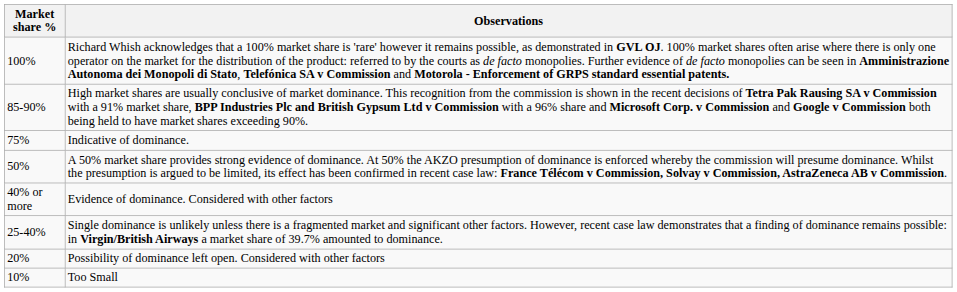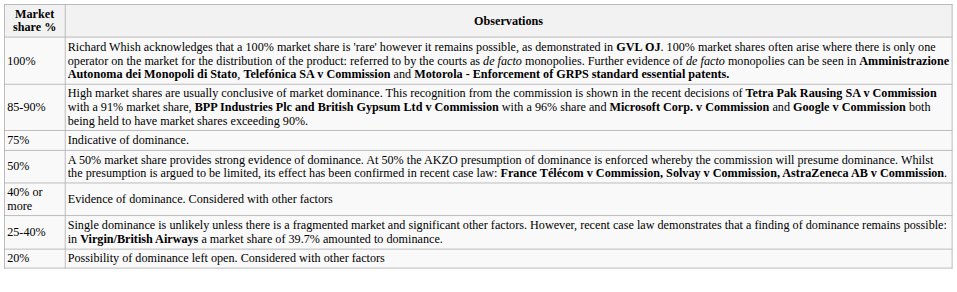 <table class="wikitable">
 <tr>
 <th>Market share %</th>
 <th>Observations</th>
 </tr>
 <tr>
 <td>100%</td>
 <td>Richard Whish acknowledges that a 100% market share is 'rare' however it remains possible, as demonstrated in <strong>GVL OJ</strong>. 100% market shares often arise where there is only one operator on the market for the distribution of the product: referred to by the courts as <em>de facto</em> monopolies. Further evidence of <em>de facto</em> monopolies can be seen in <strong>Amministrazione Autonoma dei Monopoli di Stato</strong>, <strong>Telefónica SA v Commission</strong> and <strong>Motorola - Enforcement of GRPS standard essential patents</strong><strong>.</strong></td>
 </tr>
 <tr>
 <td>85-90%</td>
 <td>High market shares are usually conclusive of market dominance. This recognition from the commission is shown in the recent decisions of <strong>Tetra Pak Rausing SA v Commission</strong> with a 91% market share, <strong>BPP Industries Plc and British Gypsum Ltd v Commission</strong> with a 96% share and <strong>Microsoft Corp. v Commission</strong> and <strong>Google v Commission</strong> both being held to have market shares exceeding 90%.</td>
 </tr>
 <tr>
 <td>75%</td>
 <td>Indicative of dominance.</td>
 </tr>
 <tr>
 <td>50%</td>
 <td>A 50% market share provides strong evidence of dominance. At 50% the AKZO presumption of dominance is enforced whereby the commission will presume dominance. Whilst the presumption is argued to be limited, its effect has been confirmed in recent case law: <strong>France Télécom v Commission</strong><strong>, Solvay v Commission</strong><strong>, AstraZeneca AB v Commission</strong>.</td>
 </tr>
 <tr>
 <td>40% or more</td>
 <td>Evidence of dominance. Considered with other factors</td>
 </tr>
 <tr>
 <td>25-40%</td>
 <td>Single dominance is unlikely unless there is a fragmented market and significant other factors. However, recent case law demonstrates that a finding of dominance remains possible: in <strong>Virgin/British Airways</strong> a market share of 39.7% amounted to dominance.</td>
 </tr>
 <tr>
 <td>20%</td>
 <td>Possibility of dominance left open. Considered with other factors</td>
 </tr>
-<tr>
-<td>10%</td>
-<td>Too Small</td>
-</tr>
 </table>
